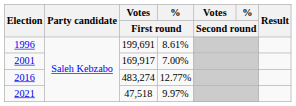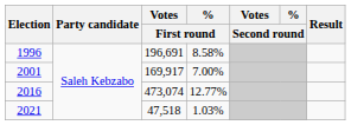 <table class=wikitable style=text-align:center>
 <tr>
 <th rowspan=2>Election</th>
 <th rowspan=2>Party candidate</th>
 <th>Votes</th>
 <th>%</th>
 <th>Votes</th>
 <th>%</th>
 <th rowspan=2>Result</th>
 </tr>
 <tr>
 <th colspan=2>First round</th>
 <th colspan=2>Second round</th>
 </tr>
 <tr>
 <td><a href='#'>1996</a></td>
 <td rowspan=4><a href='#'>Saleh Kebzabo</a></td>
-<td>199,691</td>
-<td>8.61%</td>
+<td>196,691</td>
+<td>8.58%</td>
 <td colspan="2" style="background-color:#cccccc"></td>
 <td></td>
 </tr>
 <tr>
 <td><a href='#'>2001</a></td>
 <td>169,917</td>
 <td>7.00%</td>
 <td colspan="2" style="background-color:#cccccc"></td>
 <td></td>
 </tr>
 <tr>
 <td><a href='#'>2016</a></td>
-<td>483,274</td>
+<td>473,074</td>
 <td>12.77%</td>
 <td colspan="2" style="background-color:#cccccc"></td>
 <td></td>
 </tr>
 <tr>
 <td><a href='#'>2021</a></td>
 <td>47,518</td>
-<td>9.97%</td>
+<td>1.03%</td>
 <td colspan="2" style="background-color:#cccccc"></td>
 <td></td>
 </tr>
 </table>
